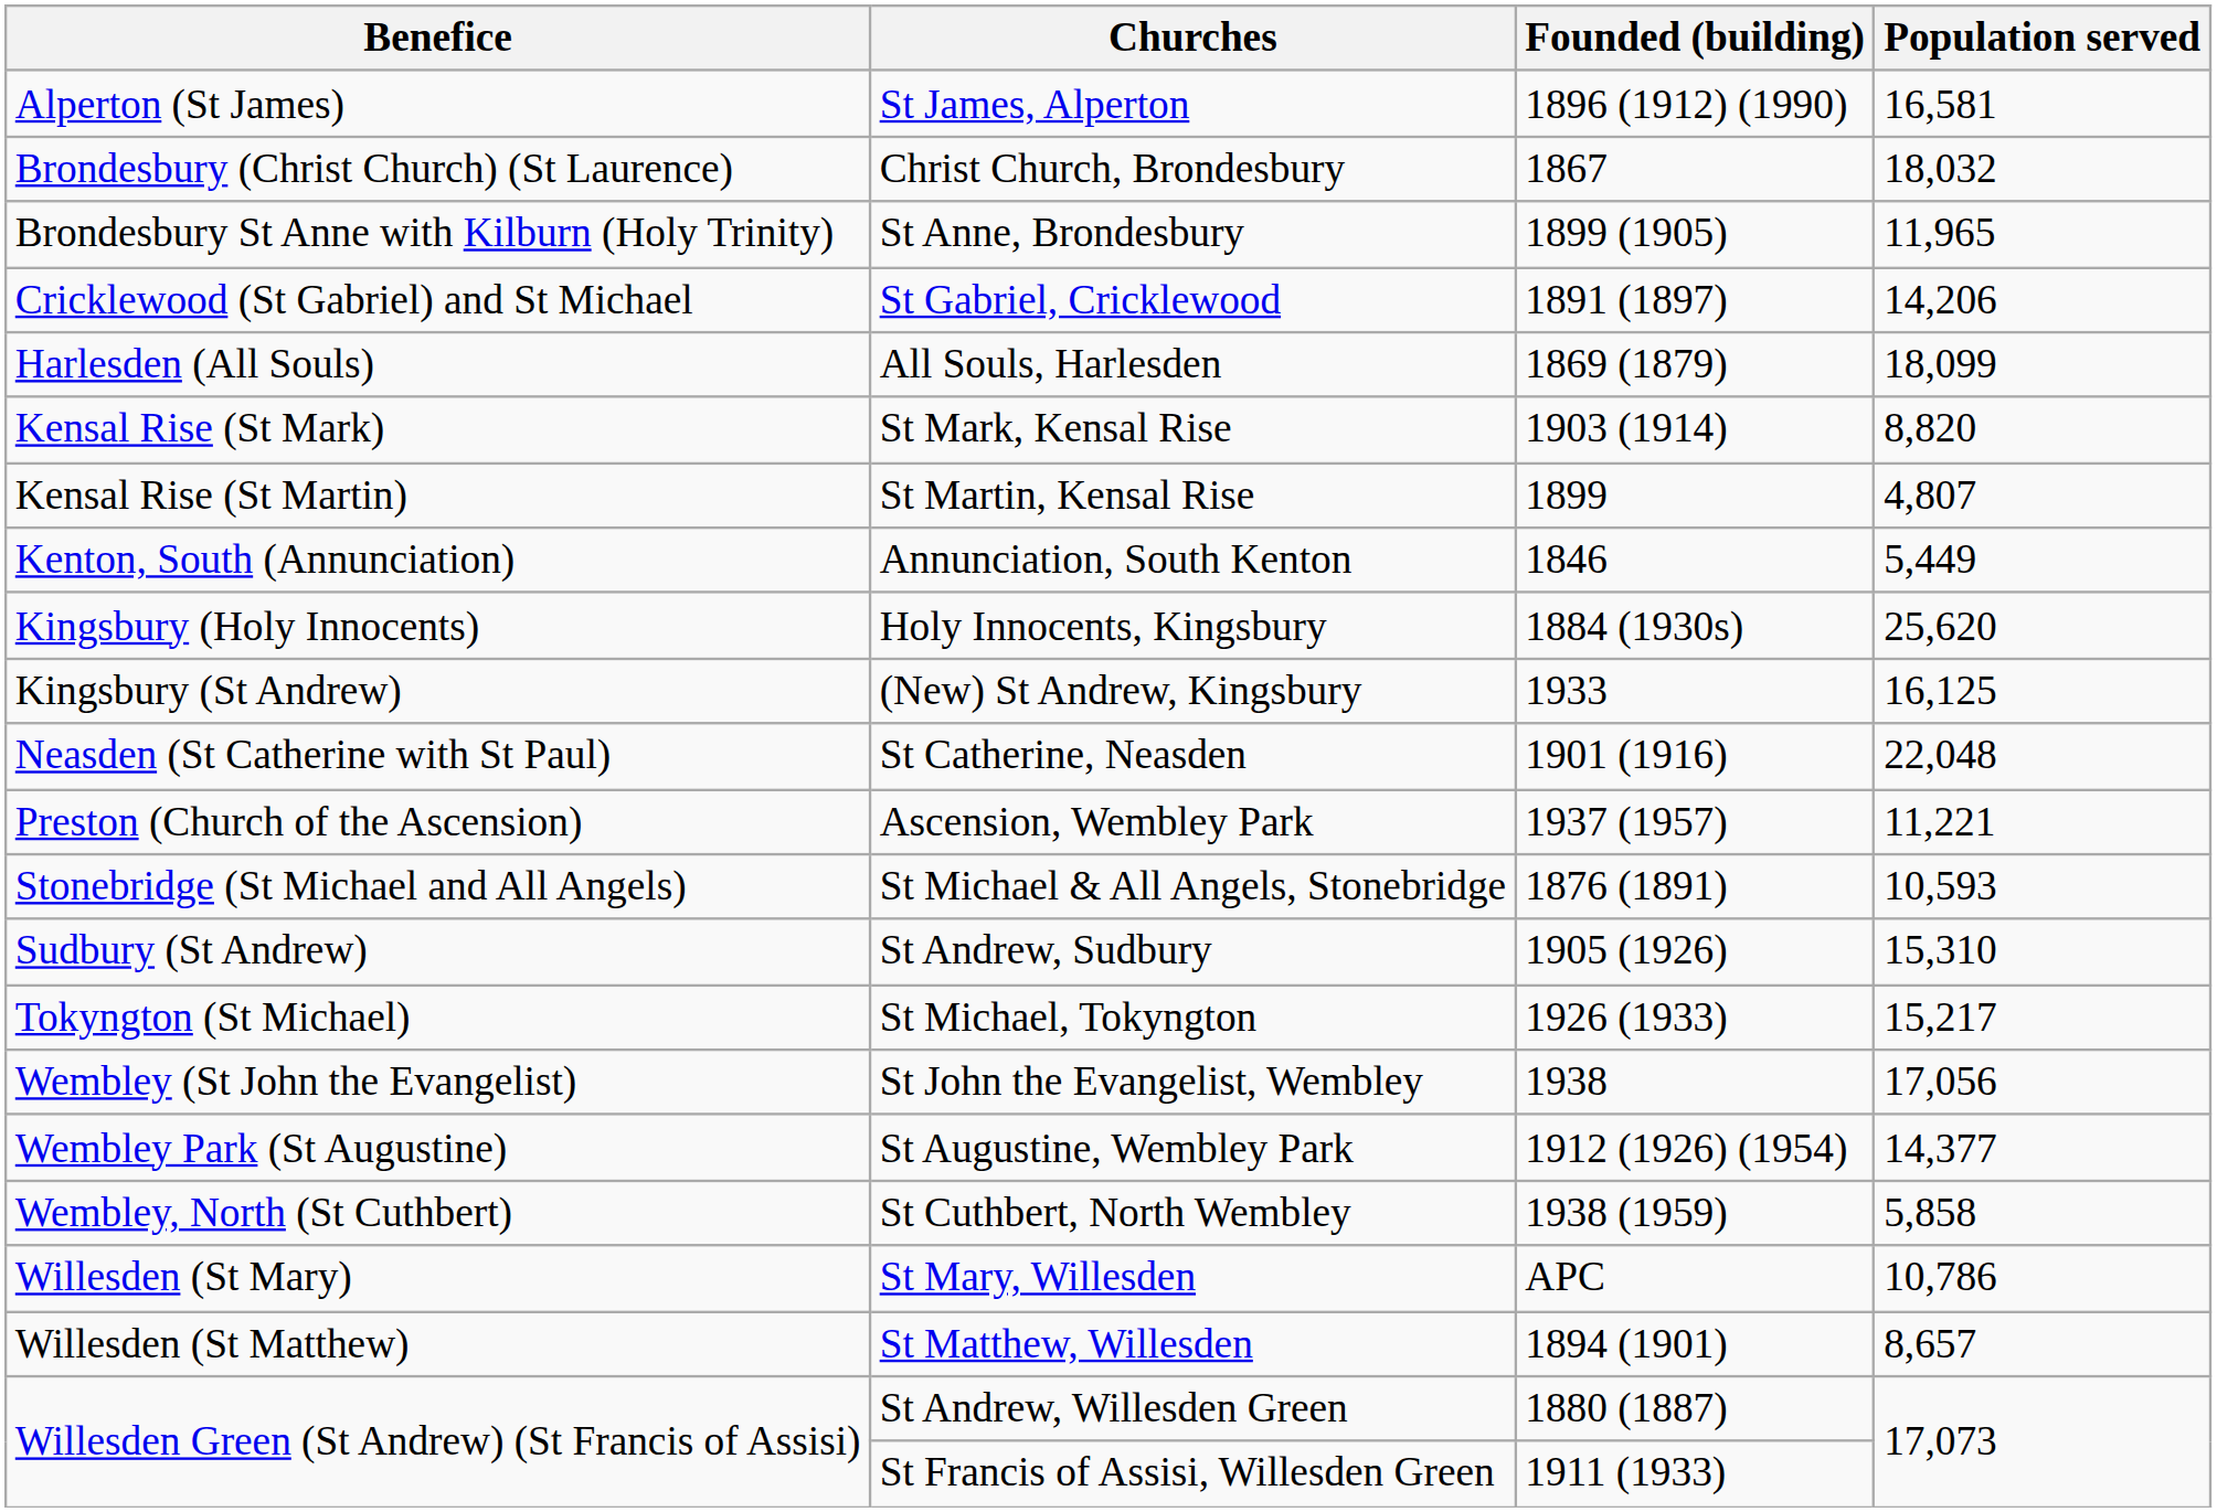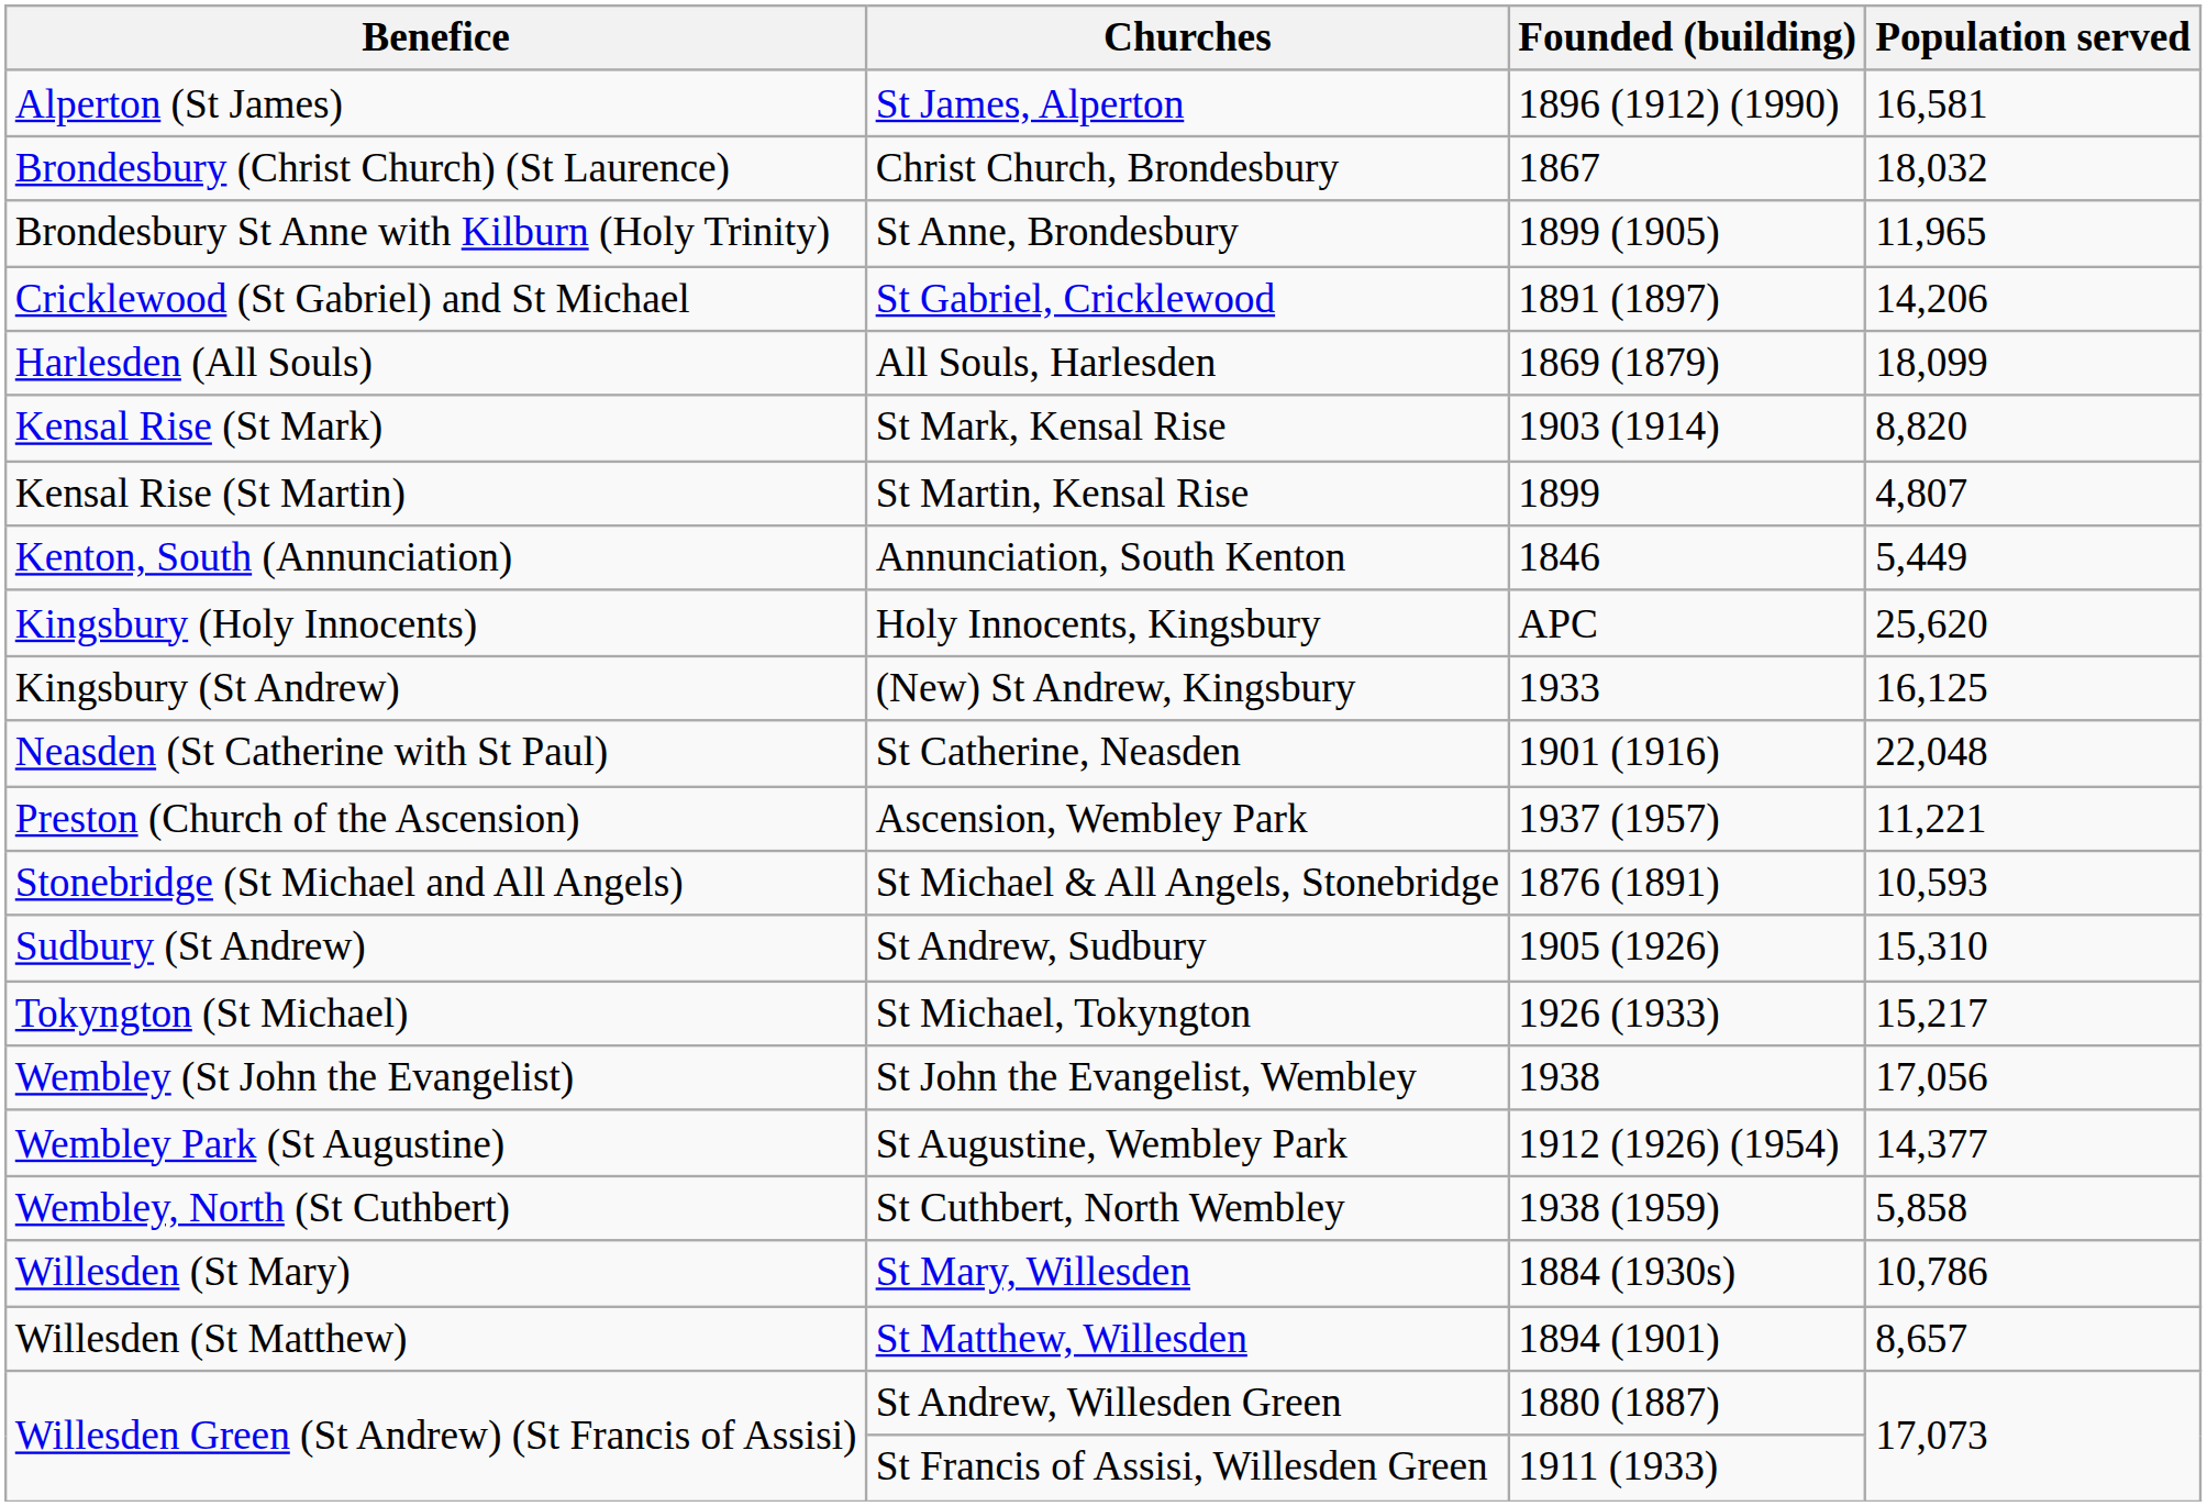 <table class="wikitable">
 <tr>
 <th>Benefice</th>
 <th>Churches</th>
 <th>Founded (building)</th>
 <th>Population served</th>
 </tr>
 <tr>
 <td><a href='#'>Alperton</a> (St James)</td>
 <td><a href='#'>St James, Alperton</a></td>
 <td>1896 (1912) (1990)</td>
 <td>16,581</td>
 </tr>
 <tr>
 <td><a href='#'>Brondesbury</a> (Christ Church) (St Laurence)</td>
 <td>Christ Church, Brondesbury</td>
 <td>1867</td>
 <td>18,032</td>
 </tr>
 <tr>
 <td>Brondesbury St Anne with <a href='#'>Kilburn</a> (Holy Trinity)</td>
 <td>St Anne, Brondesbury</td>
 <td>1899 (1905)</td>
 <td>11,965</td>
 </tr>
 <tr>
 <td><a href='#'>Cricklewood</a> (St Gabriel) and St Michael</td>
 <td><a href='#'>St Gabriel, Cricklewood</a></td>
 <td>1891 (1897)</td>
 <td>14,206</td>
 </tr>
 <tr>
 <td><a href='#'>Harlesden</a> (All Souls)</td>
 <td>All Souls, Harlesden</td>
 <td>1869 (1879)</td>
 <td>18,099</td>
 </tr>
 <tr>
 <td><a href='#'>Kensal Rise</a> (St Mark)</td>
 <td>St Mark, Kensal Rise</td>
 <td>1903 (1914)</td>
 <td>8,820</td>
 </tr>
 <tr>
 <td>Kensal Rise (St Martin)</td>
 <td>St Martin, Kensal Rise</td>
 <td>1899</td>
 <td>4,807</td>
 </tr>
 <tr>
 <td><a href='#'>Kenton, South</a> (Annunciation)</td>
 <td>Annunciation, South Kenton</td>
 <td>1846</td>
 <td>5,449</td>
 </tr>
 <tr>
 <td><a href='#'>Kingsbury</a> (Holy Innocents)</td>
 <td>Holy Innocents, Kingsbury</td>
-<td>1884 (1930s)</td>
+<td>APC</td>
 <td>25,620</td>
 </tr>
 <tr>
 <td>Kingsbury (St Andrew)</td>
 <td>(New) St Andrew, Kingsbury</td>
 <td>1933</td>
 <td>16,125</td>
 </tr>
 <tr>
 <td><a href='#'>Neasden</a> (St Catherine with St Paul)</td>
 <td>St Catherine, Neasden</td>
 <td>1901 (1916)</td>
 <td>22,048</td>
 </tr>
 <tr>
 <td><a href='#'>Preston</a> (Church of the Ascension)</td>
 <td>Ascension, Wembley Park</td>
 <td>1937 (1957)</td>
 <td>11,221</td>
 </tr>
 <tr>
 <td><a href='#'>Stonebridge</a> (St Michael and All Angels)</td>
 <td>St Michael & All Angels, Stonebridge</td>
 <td>1876 (1891)</td>
 <td>10,593</td>
 </tr>
 <tr>
 <td><a href='#'>Sudbury</a> (St Andrew)</td>
 <td>St Andrew, Sudbury</td>
 <td>1905 (1926)</td>
 <td>15,310</td>
 </tr>
 <tr>
 <td><a href='#'>Tokyngton</a> (St Michael)</td>
 <td>St Michael, Tokyngton</td>
 <td>1926 (1933)</td>
 <td>15,217</td>
 </tr>
 <tr>
 <td><a href='#'>Wembley</a> (St John the Evangelist)</td>
 <td>St John the Evangelist, Wembley</td>
 <td>1938</td>
 <td>17,056</td>
 </tr>
 <tr>
 <td><a href='#'>Wembley Park</a> (St Augustine)</td>
 <td>St Augustine, Wembley Park</td>
 <td>1912 (1926) (1954)</td>
 <td>14,377</td>
 </tr>
 <tr>
 <td><a href='#'>Wembley, North</a> (St Cuthbert)</td>
 <td>St Cuthbert, North Wembley</td>
 <td>1938 (1959)</td>
 <td>5,858</td>
 </tr>
 <tr>
 <td><a href='#'>Willesden</a> (St Mary)</td>
 <td><a href='#'>St Mary, Willesden</a></td>
-<td>APC</td>
+<td>1884 (1930s)</td>
 <td>10,786</td>
 </tr>
 <tr>
 <td>Willesden (St Matthew)</td>
 <td><a href='#'>St Matthew, Willesden</a></td>
 <td>1894 (1901)</td>
 <td>8,657</td>
 </tr>
 <tr>
 <td rowspan="2"><a href='#'>Willesden Green</a> (St Andrew) (St Francis of Assisi)</td>
 <td>St Andrew, Willesden Green</td>
 <td>1880 (1887)</td>
 <td rowspan="2">17,073</td>
 </tr>
 <tr>
 <td>St Francis of Assisi, Willesden Green</td>
 <td>1911 (1933)</td>
 </tr>
 </table>
